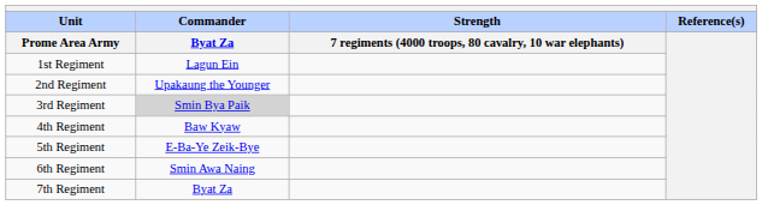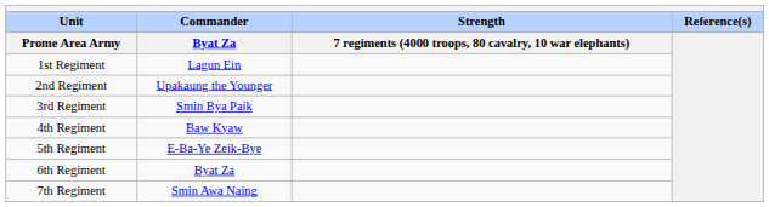 <table class="wikitable collapsible" style="min-width:60em; margin:0.3em auto; font-size:88%;">
 <tr>
 <th colspan=5></th>
 </tr>
 <tr>
 <th style="background-color:#B9D1FF">Unit</th>
 <th style="background-color:#B9D1FF">Commander</th>
 <th style="background-color:#B9D1FF">Strength</th>
 <th style="background-color:#B9D1FF">Reference(s)</th>
 </tr>
 <tr>
 <th colspan="1">Prome Area Army</th>
 <th colspan="1"><a href='#'>Byat Za</a></th>
 <th colspan="1">7 regiments (4000 troops, 80 cavalry, 10 war elephants)</th>
 <th rowspan="8"></th>
 </tr>
 <tr>
 <td align="center">1st Regiment</td>
 <td align="center"><a href='#'>Lagun Ein</a></td>
 <td align="center"></td>
 </tr>
 <tr>
 <td align="center">2nd Regiment</td>
 <td align="center"><a href='#'>Upakaung the Younger</a></td>
 <td align="center"></td>
 </tr>
 <tr>
 <td align="center">3rd Regiment</td>
-<td align="center" style="background: lightgrey;"><a href='#'>Smin Bya Paik</a></td>
+<td align="center"><a href='#'>Smin Bya Paik</a></td>
 <td align="center"></td>
 </tr>
 <tr>
 <td align="center">4th Regiment</td>
 <td align="center"><a href='#'>Baw Kyaw</a></td>
 <td align="center"></td>
 </tr>
 <tr>
 <td align="center">5th Regiment</td>
 <td align="center"><a href='#'>E-Ba-Ye Zeik-Bye</a></td>
 <td align="center"></td>
 </tr>
 <tr>
 <td align="center">6th Regiment</td>
-<td align="center"><a href='#'>Smin Awa Naing</a></td>
+<td align="center"><a href='#'>Byat Za</a></td>
 <td align="center"></td>
 </tr>
 <tr>
 <td align="center">7th Regiment</td>
-<td align="center"><a href='#'>Byat Za</a></td>
+<td align="center"><a href='#'>Smin Awa Naing</a></td>
 <td align="center"></td>
 </tr>
 </table>
